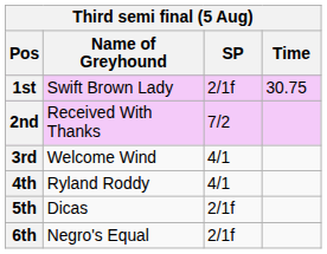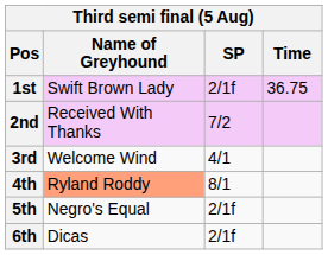 <table class="wikitable">
 <tr>
 <th colspan="6">Third semi final (5 Aug)</th>
 </tr>
 <tr>
 <th width=30>Pos</th>
 <th width=150>Name of Greyhound</th>
 <th width=50>SP</th>
 <th width=50>Time</th>
 </tr>
 <tr style="background: #f4caf9;">
 <th>1st</th>
 <td>Swift Brown Lady</td>
 <td>2/1f</td>
-<td>30.75</td>
+<td>36.75</td>
 </tr>
 <tr style="background: #f4caf9;">
 <th>2nd</th>
 <td>Received With Thanks</td>
 <td>7/2</td>
 <td></td>
 </tr>
 <tr>
 <th>3rd</th>
 <td>Welcome Wind</td>
 <td>4/1</td>
 <td></td>
 </tr>
 <tr>
 <th>4th</th>
-<td>Ryland Roddy</td>
-<td>4/1</td>
+<td style="background: lightsalmon;">Ryland Roddy</td>
+<td>8/1</td>
 <td></td>
 </tr>
 <tr>
 <th>5th</th>
-<td>Dicas</td>
+<td>Negro's Equal</td>
 <td>2/1f</td>
 <td></td>
 </tr>
 <tr>
 <th>6th</th>
-<td>Negro's Equal</td>
+<td>Dicas</td>
 <td>2/1f</td>
 <td></td>
 </tr>
 </table>
